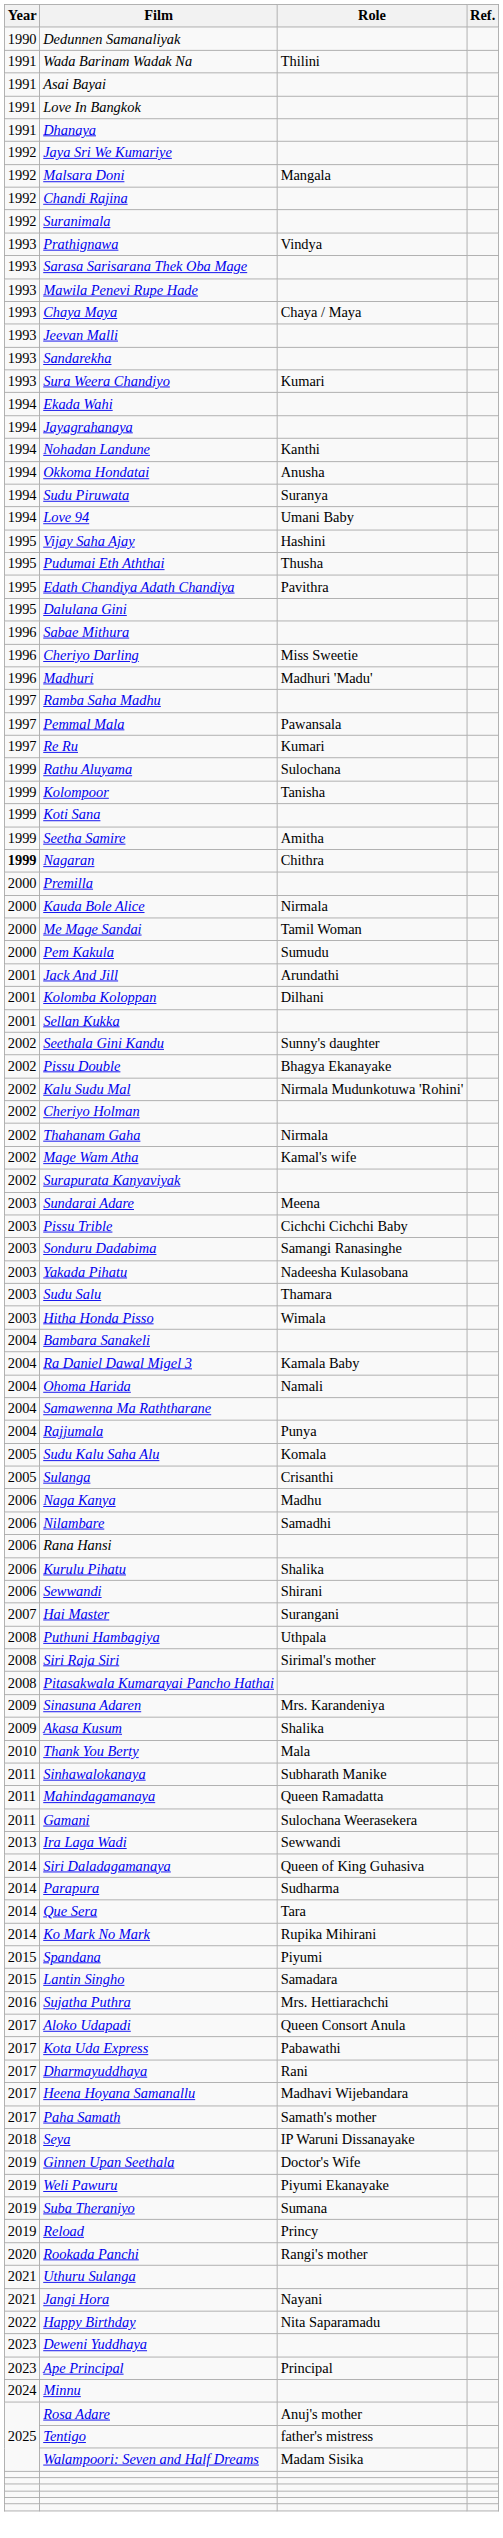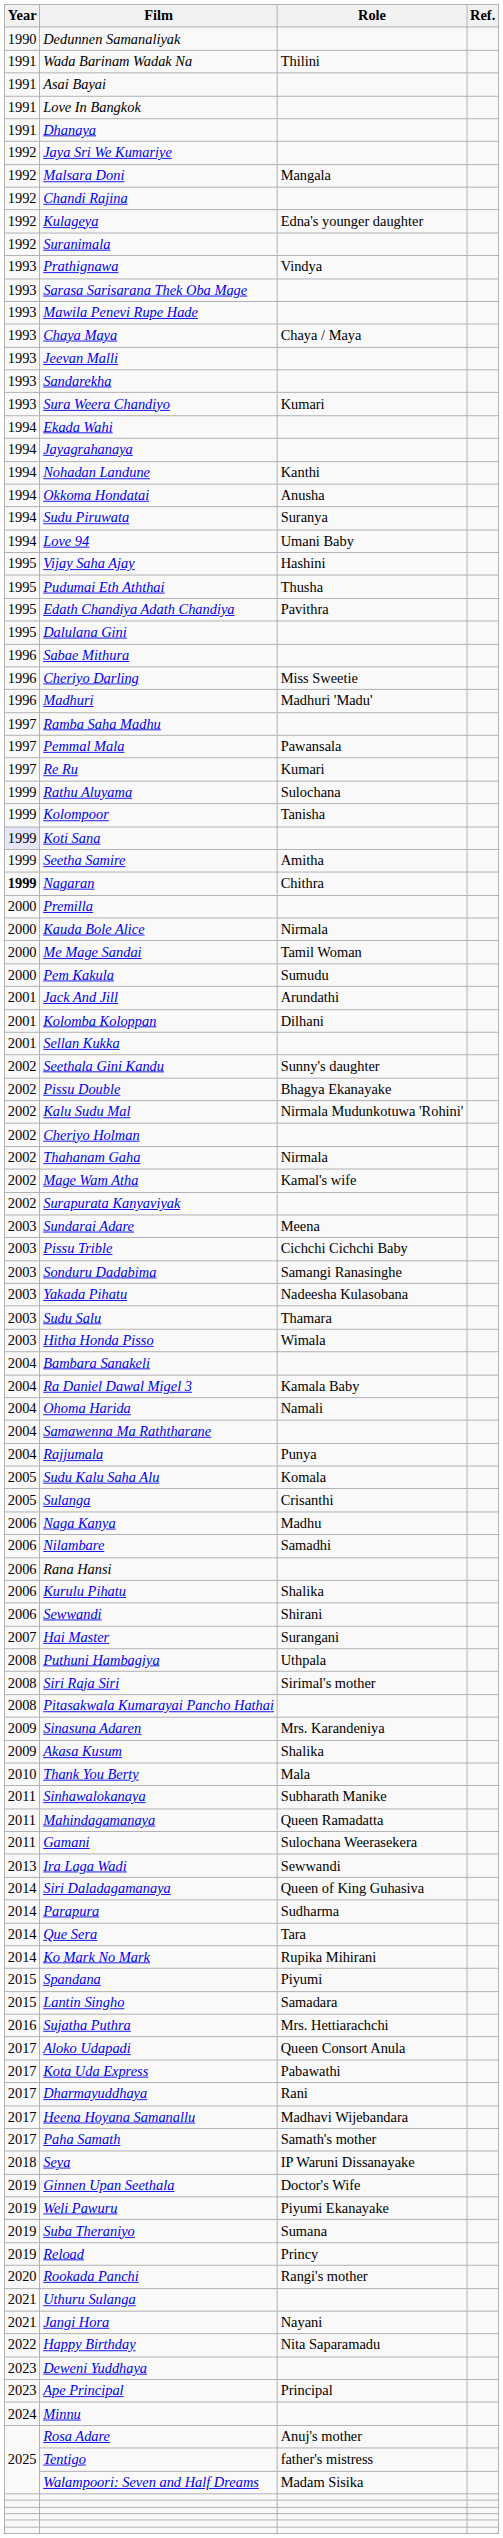 <table class="wikitable">
 <tr>
 <th>Year</th>
 <th>Film</th>
 <th>Role</th>
 <th>Ref.</th>
 </tr>
 <tr>
 <td>1990</td>
 <td><em>Dedunnen Samanaliyak</em></td>
 <td></td>
 <td></td>
 </tr>
 <tr>
 <td>1991</td>
 <td><em>Wada Barinam Wadak Na</em></td>
 <td>Thilini</td>
 <td></td>
 </tr>
 <tr>
 <td>1991</td>
 <td><em>Asai Bayai</em></td>
 <td></td>
 <td></td>
 </tr>
 <tr>
 <td>1991</td>
 <td><em>Love In Bangkok</em></td>
 <td></td>
 <td></td>
 </tr>
 <tr>
 <td>1991</td>
 <td><em><a href='#'>Dhanaya</a></em></td>
 <td></td>
 <td></td>
 </tr>
 <tr>
 <td>1992</td>
 <td><em><a href='#'>Jaya Sri We Kumariye</a></em></td>
 <td></td>
 <td></td>
 </tr>
 <tr>
 <td>1992</td>
 <td><em><a href='#'>Malsara Doni</a></em></td>
 <td>Mangala</td>
 <td></td>
 </tr>
 <tr>
 <td>1992</td>
 <td><em><a href='#'>Chandi Rajina</a></em></td>
 <td></td>
+<td></td>
+</tr>
+<tr>
+<td>1992</td>
+<td><em><a href='#'>Kulageya</a></em></td>
+<td>Edna's younger daughter</td>
 <td></td>
 </tr>
 <tr>
 <td>1992</td>
 <td><em><a href='#'>Suranimala</a></em></td>
 <td></td>
 <td></td>
 </tr>
 <tr>
 <td>1993</td>
 <td><em><a href='#'>Prathignawa</a></em></td>
 <td>Vindya</td>
 <td></td>
 </tr>
 <tr>
 <td>1993</td>
 <td><em><a href='#'>Sarasa Sarisarana Thek Oba Mage</a></em></td>
 <td></td>
 <td></td>
 </tr>
 <tr>
 <td>1993</td>
 <td><em><a href='#'>Mawila Penevi Rupe Hade</a></em></td>
 <td></td>
 <td></td>
 </tr>
 <tr>
 <td>1993</td>
 <td><em><a href='#'>Chaya Maya</a></em></td>
 <td>Chaya / Maya</td>
 <td></td>
 </tr>
 <tr>
 <td>1993</td>
 <td><em><a href='#'>Jeevan Malli</a></em></td>
 <td></td>
 <td></td>
 </tr>
 <tr>
 <td>1993</td>
 <td><em><a href='#'>Sandarekha</a></em></td>
 <td></td>
 <td></td>
 </tr>
 <tr>
 <td>1993</td>
 <td><em><a href='#'>Sura Weera Chandiyo</a></em></td>
 <td>Kumari</td>
 <td></td>
 </tr>
 <tr>
 <td>1994</td>
 <td><em><a href='#'>Ekada Wahi</a></em></td>
 <td></td>
 <td></td>
 </tr>
 <tr>
 <td>1994</td>
 <td><em><a href='#'>Jayagrahanaya</a></em></td>
 <td></td>
 <td></td>
 </tr>
 <tr>
 <td>1994</td>
 <td><em><a href='#'>Nohadan Landune</a></em></td>
 <td>Kanthi</td>
 <td></td>
 </tr>
 <tr>
 <td>1994</td>
 <td><em><a href='#'>Okkoma Hondatai</a></em></td>
 <td>Anusha</td>
 <td></td>
 </tr>
 <tr>
 <td>1994</td>
 <td><em><a href='#'>Sudu Piruwata</a></em></td>
 <td>Suranya</td>
 <td></td>
 </tr>
 <tr>
 <td>1994</td>
 <td><em><a href='#'>Love 94</a></em></td>
 <td>Umani Baby</td>
 <td></td>
 </tr>
 <tr>
 <td>1995</td>
 <td><em><a href='#'>Vijay Saha Ajay</a></em></td>
 <td>Hashini</td>
 <td></td>
 </tr>
 <tr>
 <td>1995</td>
 <td><em><a href='#'>Pudumai Eth Aththai</a></em></td>
 <td>Thusha</td>
 <td></td>
 </tr>
 <tr>
 <td>1995</td>
 <td><em><a href='#'>Edath Chandiya Adath Chandiya</a></em></td>
 <td>Pavithra</td>
 <td></td>
 </tr>
 <tr>
 <td>1995</td>
 <td><em><a href='#'>Dalulana Gini</a></em></td>
 <td></td>
 <td></td>
 </tr>
 <tr>
 <td>1996</td>
 <td><em><a href='#'>Sabae Mithura</a></em></td>
 <td></td>
 <td></td>
 </tr>
 <tr>
 <td>1996</td>
 <td><em><a href='#'>Cheriyo Darling</a></em></td>
 <td>Miss Sweetie</td>
 <td></td>
 </tr>
 <tr>
 <td>1996</td>
 <td><em><a href='#'>Madhuri</a></em></td>
 <td>Madhuri 'Madu'</td>
 <td></td>
 </tr>
 <tr>
 <td>1997</td>
 <td><em><a href='#'>Ramba Saha Madhu</a></em></td>
 <td></td>
 <td></td>
 </tr>
 <tr>
 <td>1997</td>
 <td><em><a href='#'>Pemmal Mala</a></em></td>
 <td>Pawansala</td>
 <td></td>
 </tr>
 <tr>
 <td>1997</td>
 <td><em><a href='#'>Re Ru</a></em></td>
 <td>Kumari</td>
 <td></td>
 </tr>
 <tr>
 <td>1999</td>
 <td><em><a href='#'>Rathu Aluyama</a></em></td>
 <td>Sulochana</td>
 <td></td>
 </tr>
 <tr>
 <td>1999</td>
 <td><em><a href='#'>Kolompoor</a></em></td>
 <td>Tanisha</td>
 <td></td>
 </tr>
 <tr>
-<td>1999</td>
+<td style="background: lavender;">1999</td>
 <td><em><a href='#'>Koti Sana</a></em></td>
 <td></td>
 <td></td>
 </tr>
 <tr>
 <td>1999</td>
 <td><em><a href='#'>Seetha Samire</a></em></td>
 <td>Amitha</td>
 <td></td>
 </tr>
 <tr>
 <td><strong>1999</strong></td>
 <td><em><a href='#'>Nagaran</a></em></td>
 <td>Chithra</td>
 <td></td>
 </tr>
 <tr>
 <td>2000</td>
 <td><em><a href='#'>Premilla</a></em></td>
 <td></td>
 <td></td>
 </tr>
 <tr>
 <td>2000</td>
 <td><em><a href='#'>Kauda Bole Alice</a></em></td>
 <td>Nirmala</td>
 <td></td>
 </tr>
 <tr>
 <td>2000</td>
 <td><em><a href='#'>Me Mage Sandai</a></em></td>
 <td>Tamil Woman</td>
 <td></td>
 </tr>
 <tr>
 <td>2000</td>
 <td><em><a href='#'>Pem Kakula</a></em></td>
 <td>Sumudu</td>
 <td></td>
 </tr>
 <tr>
 <td>2001</td>
 <td><em><a href='#'>Jack And Jill</a></em></td>
 <td>Arundathi</td>
 <td></td>
 </tr>
 <tr>
 <td>2001</td>
 <td><em><a href='#'>Kolomba Koloppan</a></em></td>
 <td>Dilhani</td>
 <td></td>
 </tr>
 <tr>
 <td>2001</td>
 <td><em><a href='#'>Sellan Kukka</a></em></td>
 <td></td>
 <td></td>
 </tr>
 <tr>
 <td>2002</td>
 <td><em><a href='#'>Seethala Gini Kandu</a></em></td>
 <td>Sunny's daughter</td>
 <td></td>
 </tr>
 <tr>
 <td>2002</td>
 <td><em><a href='#'>Pissu Double</a></em></td>
 <td>Bhagya Ekanayake</td>
 <td></td>
 </tr>
 <tr>
 <td>2002</td>
 <td><em><a href='#'>Kalu Sudu Mal</a></em></td>
 <td>Nirmala Mudunkotuwa 'Rohini'</td>
 <td></td>
 </tr>
 <tr>
 <td>2002</td>
 <td><em><a href='#'>Cheriyo Holman</a></em></td>
 <td></td>
 <td></td>
 </tr>
 <tr>
 <td>2002</td>
 <td><em><a href='#'>Thahanam Gaha</a></em></td>
 <td>Nirmala</td>
 <td></td>
 </tr>
 <tr>
 <td>2002</td>
 <td><em><a href='#'>Mage Wam Atha</a></em></td>
 <td>Kamal's wife</td>
 <td></td>
 </tr>
 <tr>
 <td>2002</td>
 <td><em><a href='#'>Surapurata Kanyaviyak</a></em></td>
 <td></td>
 <td></td>
 </tr>
 <tr>
 <td>2003</td>
 <td><em><a href='#'>Sundarai Adare</a></em></td>
 <td>Meena</td>
 <td></td>
 </tr>
 <tr>
 <td>2003</td>
 <td><em><a href='#'>Pissu Trible</a></em></td>
 <td>Cichchi Cichchi Baby</td>
 <td></td>
 </tr>
 <tr>
 <td>2003</td>
 <td><em><a href='#'>Sonduru Dadabima</a></em></td>
 <td>Samangi Ranasinghe</td>
 <td></td>
 </tr>
 <tr>
 <td>2003</td>
 <td><em><a href='#'>Yakada Pihatu</a></em></td>
 <td>Nadeesha Kulasobana</td>
 <td></td>
 </tr>
 <tr>
 <td>2003</td>
 <td><em><a href='#'>Sudu Salu</a></em></td>
 <td>Thamara</td>
 <td></td>
 </tr>
 <tr>
 <td>2003</td>
 <td><em><a href='#'>Hitha Honda Pisso</a></em></td>
 <td>Wimala</td>
 <td></td>
 </tr>
 <tr>
 <td>2004</td>
 <td><em><a href='#'>Bambara Sanakeli</a></em></td>
 <td></td>
 <td></td>
 </tr>
 <tr>
 <td>2004</td>
 <td><em><a href='#'>Ra Daniel Dawal Migel 3</a></em></td>
 <td>Kamala Baby</td>
 <td></td>
 </tr>
 <tr>
 <td>2004</td>
 <td><em><a href='#'>Ohoma Harida</a></em></td>
 <td>Namali</td>
 <td></td>
 </tr>
 <tr>
 <td>2004</td>
 <td><em><a href='#'>Samawenna Ma Raththarane</a></em></td>
 <td></td>
 <td></td>
 </tr>
 <tr>
 <td>2004</td>
 <td><em><a href='#'>Rajjumala</a></em></td>
 <td>Punya</td>
 <td></td>
 </tr>
 <tr>
 <td>2005</td>
 <td><em><a href='#'>Sudu Kalu Saha Alu</a></em></td>
 <td>Komala</td>
 <td></td>
 </tr>
 <tr>
 <td>2005</td>
 <td><em><a href='#'>Sulanga</a></em></td>
 <td>Crisanthi</td>
 <td></td>
 </tr>
 <tr>
 <td>2006</td>
 <td><em><a href='#'>Naga Kanya</a></em></td>
 <td>Madhu</td>
 <td></td>
 </tr>
 <tr>
 <td>2006</td>
 <td><em><a href='#'>Nilambare</a></em></td>
 <td>Samadhi</td>
 <td></td>
 </tr>
 <tr>
 <td>2006</td>
 <td><em>Rana Hansi</em></td>
 <td></td>
 <td></td>
 </tr>
 <tr>
 <td>2006</td>
 <td><em><a href='#'>Kurulu Pihatu</a></em></td>
 <td>Shalika</td>
 <td></td>
 </tr>
 <tr>
 <td>2006</td>
 <td><em><a href='#'>Sewwandi</a></em></td>
 <td>Shirani</td>
 <td></td>
 </tr>
 <tr>
 <td>2007</td>
 <td><em><a href='#'>Hai Master</a></em></td>
 <td>Surangani</td>
 <td></td>
 </tr>
 <tr>
 <td>2008</td>
 <td><em><a href='#'>Puthuni Hambagiya</a></em></td>
 <td>Uthpala</td>
 <td></td>
 </tr>
 <tr>
 <td>2008</td>
 <td><em><a href='#'>Siri Raja Siri</a></em></td>
 <td>Sirimal's mother</td>
 <td></td>
 </tr>
 <tr>
 <td>2008</td>
 <td><em><a href='#'>Pitasakwala Kumarayai Pancho Hathai</a></em></td>
 <td></td>
 <td></td>
 </tr>
 <tr>
 <td>2009</td>
 <td><em><a href='#'>Sinasuna Adaren</a></em></td>
 <td>Mrs. Karandeniya</td>
 <td></td>
 </tr>
 <tr>
 <td>2009</td>
 <td><em><a href='#'>Akasa Kusum</a></em></td>
 <td>Shalika</td>
 <td></td>
 </tr>
 <tr>
 <td>2010</td>
 <td><em><a href='#'>Thank You Berty</a></em></td>
 <td>Mala</td>
 <td></td>
 </tr>
 <tr>
 <td>2011</td>
 <td><em><a href='#'>Sinhawalokanaya</a></em></td>
 <td>Subharath Manike</td>
 <td></td>
 </tr>
 <tr>
 <td>2011</td>
 <td><em><a href='#'>Mahindagamanaya</a></em></td>
 <td>Queen Ramadatta</td>
 <td></td>
 </tr>
 <tr>
 <td>2011</td>
 <td><em><a href='#'>Gamani</a></em></td>
 <td>Sulochana Weerasekera</td>
 <td></td>
 </tr>
 <tr>
 <td>2013</td>
 <td><em><a href='#'>Ira Laga Wadi</a></em></td>
 <td>Sewwandi</td>
 <td></td>
 </tr>
 <tr>
 <td>2014</td>
 <td><em><a href='#'>Siri Daladagamanaya</a></em></td>
 <td>Queen of King Guhasiva</td>
 <td></td>
 </tr>
 <tr>
 <td>2014</td>
 <td><em><a href='#'>Parapura</a></em></td>
 <td>Sudharma</td>
 <td></td>
 </tr>
 <tr>
 <td>2014</td>
 <td><em><a href='#'>Que Sera</a></em></td>
 <td>Tara</td>
 <td></td>
 </tr>
 <tr>
 <td>2014</td>
 <td><em><a href='#'>Ko Mark No Mark</a></em></td>
 <td>Rupika Mihirani</td>
 <td></td>
 </tr>
 <tr>
 <td>2015</td>
 <td><em><a href='#'>Spandana</a></em></td>
 <td>Piyumi</td>
 <td></td>
 </tr>
 <tr>
 <td>2015</td>
 <td><em><a href='#'>Lantin Singho</a></em></td>
 <td>Samadara</td>
 <td></td>
 </tr>
 <tr>
 <td>2016</td>
 <td><em><a href='#'>Sujatha Puthra</a></em></td>
 <td>Mrs. Hettiarachchi</td>
 <td></td>
 </tr>
 <tr>
 <td>2017</td>
 <td><em><a href='#'>Aloko Udapadi</a></em></td>
 <td>Queen Consort Anula</td>
 <td></td>
 </tr>
 <tr>
 <td>2017</td>
 <td><em><a href='#'>Kota Uda Express</a></em></td>
 <td>Pabawathi</td>
 <td></td>
 </tr>
 <tr>
 <td>2017</td>
 <td><em><a href='#'>Dharmayuddhaya</a></em></td>
 <td>Rani</td>
 <td></td>
 </tr>
 <tr>
 <td>2017</td>
 <td><em><a href='#'>Heena Hoyana Samanallu</a></em></td>
 <td>Madhavi Wijebandara</td>
 <td></td>
 </tr>
 <tr>
 <td>2017</td>
 <td><em><a href='#'>Paha Samath</a></em></td>
 <td>Samath's mother</td>
 <td></td>
 </tr>
 <tr>
 <td>2018</td>
 <td><em><a href='#'>Seya</a></em></td>
 <td>IP Waruni Dissanayake</td>
 <td></td>
 </tr>
 <tr>
 <td>2019</td>
 <td><em><a href='#'>Ginnen Upan Seethala</a></em></td>
 <td>Doctor's Wife</td>
 <td></td>
 </tr>
 <tr>
 <td>2019</td>
 <td><em><a href='#'>Weli Pawuru</a></em></td>
 <td>Piyumi Ekanayake</td>
 <td></td>
 </tr>
 <tr>
 <td>2019</td>
 <td><em><a href='#'>Suba Theraniyo</a></em></td>
 <td>Sumana</td>
 <td></td>
 </tr>
 <tr>
 <td>2019</td>
 <td><em><a href='#'>Reload</a></em></td>
 <td>Princy</td>
 <td></td>
 </tr>
 <tr>
 <td>2020</td>
 <td><em><a href='#'>Rookada Panchi</a></em></td>
 <td>Rangi's mother</td>
 <td></td>
 </tr>
 <tr>
 <td>2021</td>
 <td><em><a href='#'>Uthuru Sulanga</a></em></td>
 <td></td>
 <td></td>
 </tr>
 <tr>
 <td>2021</td>
 <td><em><a href='#'>Jangi Hora</a></em></td>
 <td>Nayani</td>
 <td></td>
 </tr>
 <tr>
 <td>2022</td>
 <td><em><a href='#'>Happy Birthday</a></em></td>
 <td>Nita Saparamadu</td>
 <td></td>
 </tr>
 <tr>
 <td>2023</td>
 <td><em><a href='#'>Deweni Yuddhaya</a></em></td>
 <td></td>
 <td></td>
 </tr>
 <tr>
 <td>2023</td>
 <td><em><a href='#'>Ape Principal</a></em></td>
 <td>Principal</td>
 <td></td>
 </tr>
 <tr>
 <td>2024</td>
 <td><em><a href='#'>Minnu</a></em></td>
 <td></td>
 <td></td>
 </tr>
 <tr>
 <td rowspan="3">2025</td>
 <td><em><a href='#'>Rosa Adare</a></em></td>
 <td>Anuj's mother</td>
 <td></td>
 </tr>
 <tr>
 <td><em><a href='#'>Tentigo</a></em></td>
 <td>father's mistress</td>
 <td></td>
 </tr>
 <tr>
 <td><em><a href='#'>Walampoori: Seven and Half Dreams</a></em></td>
 <td>Madam Sisika</td>
 <td></td>
 </tr>
 <tr>
 <td></td>
 <td></td>
 <td></td>
 <td></td>
 </tr>
 <tr>
 <td></td>
 <td></td>
 <td></td>
 <td></td>
 </tr>
 <tr>
 <td></td>
 <td></td>
 <td></td>
 <td></td>
 </tr>
 <tr>
 <td></td>
 <td></td>
 <td></td>
 <td></td>
 </tr>
 <tr>
 <td></td>
 <td></td>
 <td></td>
 <td></td>
 </tr>
 <tr>
 <td></td>
 <td></td>
 <td></td>
 <td></td>
 </tr>
 </table>
